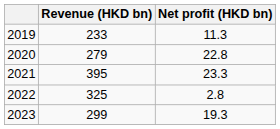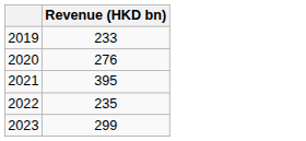 <table class="wikitable" style="text-align:center">
 <tr>
 <th></th>
 <th>Revenue (HKD bn)</th>
-<th>Net profit (HKD bn)</th>
 </tr>
 <tr>
 <td>2019</td>
 <td>233</td>
-<td>11.3</td>
 </tr>
 <tr>
 <td>2020</td>
-<td>279</td>
-<td>22.8</td>
+<td>276</td>
 </tr>
 <tr>
 <td>2021</td>
 <td>395</td>
-<td>23.3</td>
 </tr>
 <tr>
 <td>2022</td>
-<td>325</td>
-<td>2.8</td>
+<td>235</td>
 </tr>
 <tr>
 <td>2023</td>
 <td>299</td>
-<td>19.3</td>
 </tr>
 </table>
